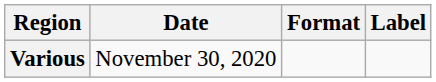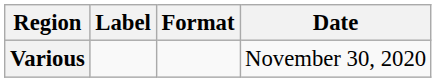 <table class="wikitable plainrowheaders">
 <tr>
 <th>Region</th>
+<th>Label</th>
+<th>Format</th>
 <th>Date</th>
-<th>Format</th>
-<th>Label</th>
 </tr>
 <tr>
 <th scope="row">Various</th>
-<td>November 30, 2020</td>
 <td></td>
 <td></td>
+<td>November 30, 2020</td>
 </tr>
 </table>
